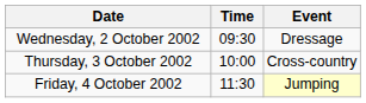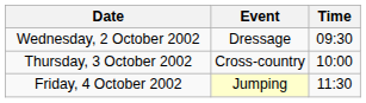 <table class = "wikitable" style="text-align:center;">
 <tr>
 <th width=220>Date</th>
+<th width=100>Event</th>
 <th width=50>Time</th>
-<th width=100>Event</th>
 </tr>
 <tr>
 <td>Wednesday, 2 October 2002</td>
+<td>Dressage</td>
 <td>09:30</td>
-<td>Dressage</td>
 </tr>
 <tr>
 <td>Thursday, 3 October 2002</td>
+<td>Cross-country</td>
 <td>10:00</td>
-<td>Cross-country</td>
 </tr>
 <tr>
 <td>Friday, 4 October 2002</td>
+<td bgcolor=ffffcc>Jumping</td>
 <td>11:30</td>
-<td bgcolor=ffffcc>Jumping</td>
 </tr>
 </table>
